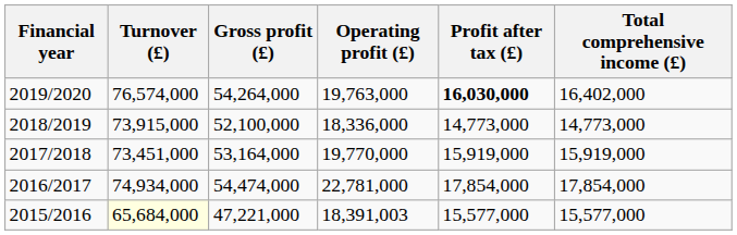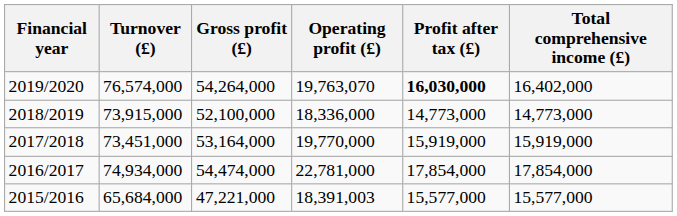 <table class="wikitable mw-collapsible">
 <tr>
 <th>Financial year</th>
 <th>Turnover (£)</th>
 <th>Gross profit (£)</th>
 <th>Operating profit (£)</th>
 <th>Profit after tax (£)</th>
 <th>Total comprehensive income (£)</th>
 </tr>
 <tr>
 <td>2019/2020</td>
 <td>76,574,000</td>
 <td>54,264,000</td>
-<td>19,763,000</td>
+<td>19,763,070</td>
 <td><strong>16,030,000</strong></td>
 <td>16,402,000</td>
 </tr>
 <tr>
 <td>2018/2019</td>
 <td>73,915,000</td>
 <td>52,100,000</td>
 <td>18,336,000</td>
 <td>14,773,000</td>
 <td>14,773,000</td>
 </tr>
 <tr>
 <td>2017/2018</td>
 <td>73,451,000</td>
 <td>53,164,000</td>
 <td>19,770,000</td>
 <td>15,919,000</td>
 <td>15,919,000</td>
 </tr>
 <tr>
 <td>2016/2017</td>
 <td>74,934,000</td>
 <td>54,474,000</td>
 <td>22,781,000</td>
 <td>17,854,000</td>
 <td>17,854,000</td>
 </tr>
 <tr>
 <td>2015/2016</td>
-<td style="background: lightyellow;">65,684,000</td>
+<td>65,684,000</td>
 <td>47,221,000</td>
 <td>18,391,003</td>
 <td>15,577,000</td>
 <td>15,577,000</td>
 </tr>
 </table>
